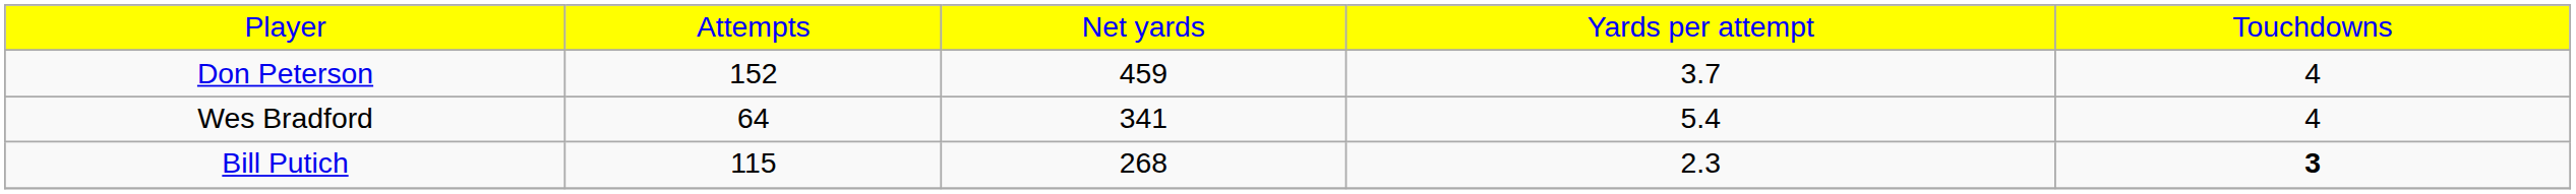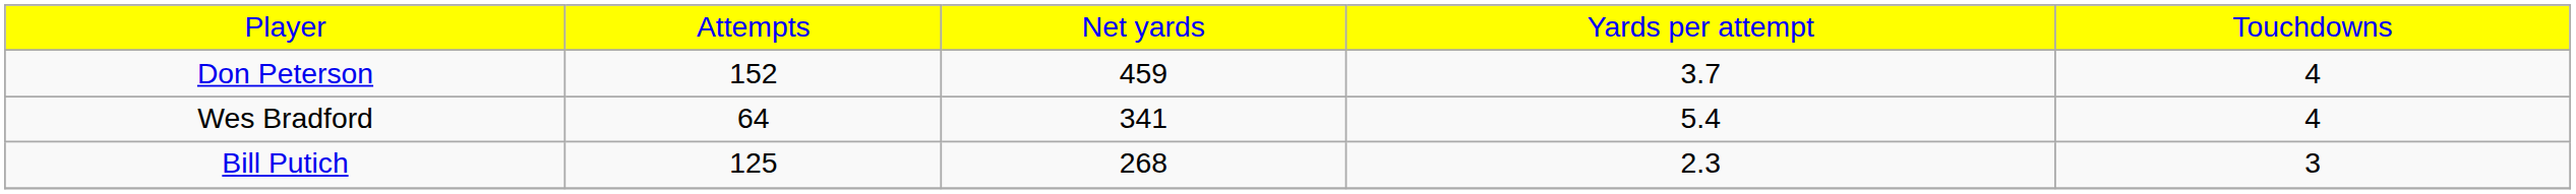 <table class="wikitable" width="90%">
 <tr align="center" style="background:yellow;color:blue;">
 <td>Player</td>
 <td>Attempts</td>
 <td>Net yards</td>
 <td>Yards per attempt</td>
 <td>Touchdowns</td>
 </tr>
 <tr align="center" bgcolor="">
 <td><a href='#'>Don Peterson</a></td>
 <td>152</td>
 <td>459</td>
 <td>3.7</td>
 <td>4</td>
 </tr>
 <tr align="center" bgcolor="">
 <td>Wes Bradford</td>
 <td>64</td>
 <td>341</td>
 <td>5.4</td>
 <td>4</td>
 </tr>
 <tr align="center" bgcolor="">
 <td><a href='#'>Bill Putich</a></td>
-<td>115</td>
+<td>125</td>
 <td>268</td>
 <td>2.3</td>
-<td><strong>3</strong></td>
+<td>3</td>
 </tr>
 <tr>
 </tr>
 </table>
